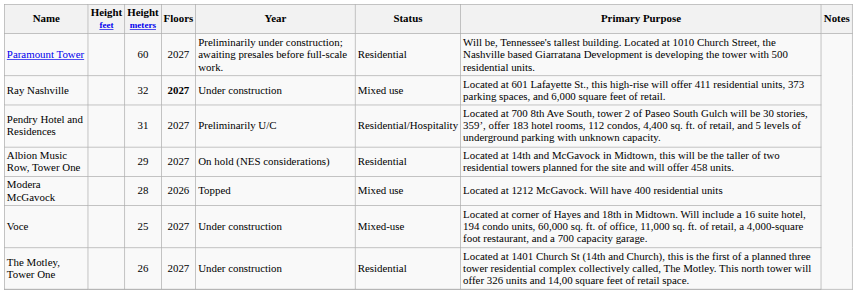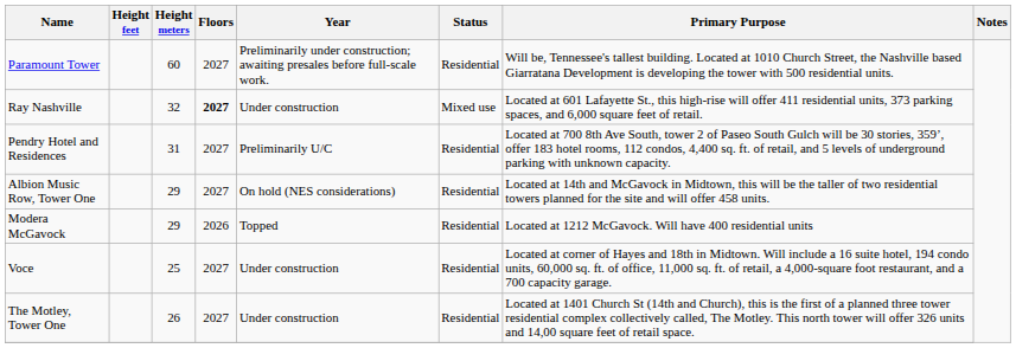 <table class="wikitable sortable">
 <tr>
 <th>Name</th>
 <th>Height<br><small><a href='#'>feet</a></small></th>
 <th>Height<br><small><a href='#'>meters</a></small></th>
 <th>Floors</th>
 <th>Year</th>
 <th>Status</th>
 <th>Primary Purpose</th>
 <th class="unsortable">Notes</th>
 </tr>
 <tr>
 <td><a href='#'>Paramount Tower</a></td>
 <td></td>
 <td align="center">60</td>
 <td align="center">2027</td>
 <td>Preliminarily under construction;  awaiting presales before full-scale work.</td>
 <td>Residential</td>
 <td>Will be, Tennessee's tallest building. Located at 1010 Church Street, the Nashville based Giarratana Development is developing the tower with 500 residential units.</td>
 </tr>
 <tr>
 <td>Ray Nashville</td>
 <td></td>
 <td align="center">32</td>
 <td align="center"><strong>2027</strong></td>
 <td>Under construction</td>
 <td>Mixed use</td>
 <td>Located at 601 Lafayette St., this high-rise will offer 411 residential units, 373 parking spaces, and 6,000 square feet of retail.</td>
 </tr>
 <tr>
 <td>Pendry Hotel and Residences</td>
 <td></td>
 <td align="center">31</td>
 <td align="center">2027</td>
 <td>Preliminarily U/C</td>
-<td>Residential/Hospitality</td>
+<td>Residential</td>
 <td>Located at 700 8th Ave South, tower 2 of Paseo South Gulch will be 30 stories, 359’, offer 183 hotel rooms, 112 condos, 4,400 sq. ft. of retail, and 5 levels of underground parking with unknown capacity.</td>
 </tr>
 <tr>
 <td>Albion Music Row, Tower One</td>
 <td></td>
 <td align="center">29</td>
 <td align="center">2027</td>
 <td>On hold (NES considerations)</td>
 <td>Residential</td>
 <td>Located at 14th and McGavock in Midtown, this will be the taller of two residential towers planned for the site and will offer 458 units.</td>
 </tr>
 <tr>
 <td>Modera McGavock</td>
 <td></td>
-<td align="center">28</td>
+<td align="center">29</td>
 <td align="center">2026</td>
 <td>Topped</td>
-<td>Mixed use</td>
+<td>Residential</td>
 <td>Located at 1212 McGavock.  Will have 400 residential units</td>
 </tr>
 <tr>
 <td>Voce</td>
 <td></td>
 <td align="center">25</td>
 <td align="center">2027</td>
 <td>Under construction</td>
-<td>Mixed-use</td>
+<td>Residential</td>
 <td>Located at corner of Hayes and 18th in Midtown. Will include a 16 suite hotel, 194 condo units, 60,000 sq. ft. of office, 11,000 sq. ft. of retail, a 4,000-square foot restaurant, and a 700 capacity garage.</td>
 </tr>
 <tr>
 <td>The Motley, Tower One</td>
 <td></td>
 <td align="center">26</td>
 <td align="center">2027</td>
 <td>Under construction</td>
 <td>Residential</td>
 <td>Located at 1401 Church St (14th and Church), this is the first of a planned three tower residential complex collectively called, The Motley. This north tower will offer 326 units and 14,00 square feet of retail space.</td>
 </tr>
 <tr>
 </tr>
 </table>
